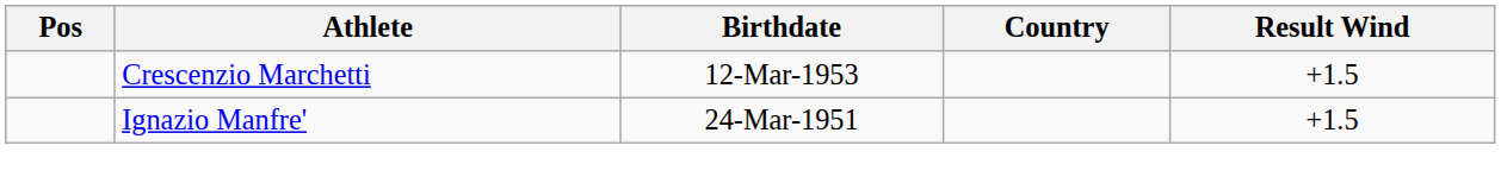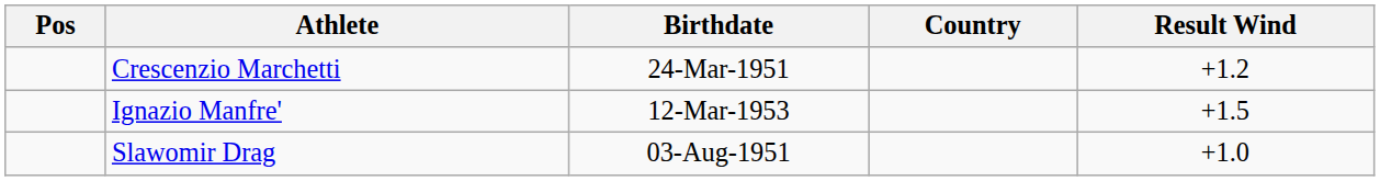 <table class="wikitable"  style="text-align:center; width:65%;">
 <tr>
 <th>Pos</th>
 <th>Athlete</th>
 <th>Birthdate</th>
 <th>Country</th>
 <th>Result Wind</th>
 </tr>
 <tr>
 <td align=center></td>
 <td align=left><a href='#'>Crescenzio Marchetti</a></td>
+<td>24-Mar-1951</td>
+<td align=left></td>
+<td> +1.2</td>
+</tr>
+<tr>
+<td align=center></td>
+<td align=left><a href='#'>Ignazio Manfre'</a></td>
 <td>12-Mar-1953</td>
 <td align=left></td>
 <td> +1.5</td>
 </tr>
 <tr>
 <td align=center></td>
-<td align=left><a href='#'>Ignazio Manfre'</a></td>
-<td>24-Mar-1951</td>
+<td align=left><a href='#'>Slawomir Drag</a></td>
+<td>03-Aug-1951</td>
 <td align=left></td>
-<td> +1.5</td>
+<td> +1.0</td>
 </tr>
 </table>
